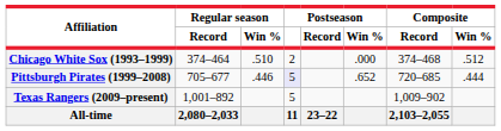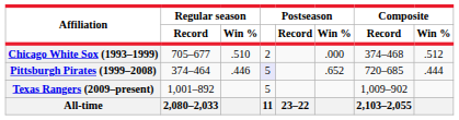 <table class="wikitable sortable plainrowheaders" style="margin: 1em auto 1em auto; text-align:center;">
 <tr>
 <th rowspan="2" scope="col" style="background-color:#ffffff; border-top:#EA1C2D 5px solid; border-bottom:#EA1C2D 5px solid">Affiliation</th>
 <th colspan="2" scope="col" style="background-color:#ffffff; border-top:#EA1C2D 5px solid">Regular season</th>
 <th colspan="3" scope="col" style="background-color:#ffffff; border-top:#EA1C2D 5px solid">Postseason</th>
 <th colspan="2" scope="col" style="background-color:#ffffff; border-top:#EA1C2D 5px solid">Composite</th>
 </tr>
 <tr>
 <th scope="col" style="background-color:#ffffff; border-bottom:#EA1C2D  5px solid">Record</th>
 <th scope="col" style="background-color:#ffffff; border-bottom:#EA1C2D  5px solid">Win %</th>
 <th scope="col" style="background-color:#ffffff; border-bottom:#EA1C2D  5px solid"></th>
 <th scope="col" style="background-color:#ffffff; border-bottom:#EA1C2D  5px solid">Record</th>
 <th scope="col" style="background-color:#ffffff; border-bottom:#EA1C2D  5px solid">Win %</th>
 <th scope="col" style="background-color:#ffffff; border-bottom:#EA1C2D  5px solid">Record</th>
 <th scope="col" style="background-color:#ffffff; border-bottom:#EA1C2D  5px solid">Win %</th>
 </tr>
 <tr>
 <th scope="row"><a href='#'>Chicago White Sox</a> (1993–1999)</th>
-<td>374–464</td>
+<td>705–677</td>
 <td>.510</td>
 <td>2</td>
 <td></td>
 <td>.000</td>
 <td>374–468</td>
 <td>.512</td>
 </tr>
 <tr>
 <th scope="row"><a href='#'>Pittsburgh Pirates</a> (1999–2008)</th>
-<td>705–677</td>
+<td>374–464</td>
 <td>.446</td>
 <td style="background: lavender;">5</td>
 <td></td>
 <td>.652</td>
 <td>720–685</td>
 <td>.444</td>
 </tr>
 <tr>
 <th scope="row"><a href='#'>Texas Rangers</a> (2009–present)</th>
 <td>1,001–892</td>
 <td></td>
 <td>5</td>
 <td></td>
 <td></td>
 <td>1,009–902</td>
 <td></td>
 </tr>
 <tr>
 <th scope="row"><strong>All-time</strong></th>
 <th>2,080–2,033</th>
 <th></th>
 <th>11</th>
 <th>23–22</th>
 <th></th>
 <th>2,103–2,055</th>
 <th></th>
 </tr>
 </table>
